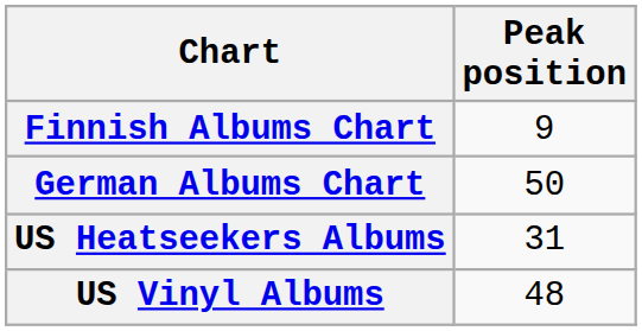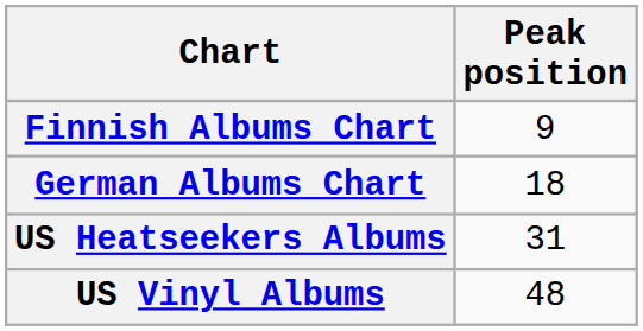 <table class="wikitable sortable plainrowheaders">
 <tr>
 <th scope="col">Chart</th>
 <th scope="col">Peak<br>position</th>
 </tr>
 <tr>
 <th scope="row"><a href='#'>Finnish Albums Chart</a></th>
 <td align="center">9</td>
 </tr>
 <tr>
 <th scope="row"><a href='#'>German Albums Chart</a></th>
-<td align="center">50</td>
+<td align="center">18</td>
 </tr>
 <tr>
 <th scope="row">US <a href='#'>Heatseekers Albums</a></th>
 <td align="center">31</td>
 </tr>
 <tr>
 <th scope="row">US <a href='#'>Vinyl Albums</a></th>
 <td align="center">48</td>
 </tr>
 </table>
